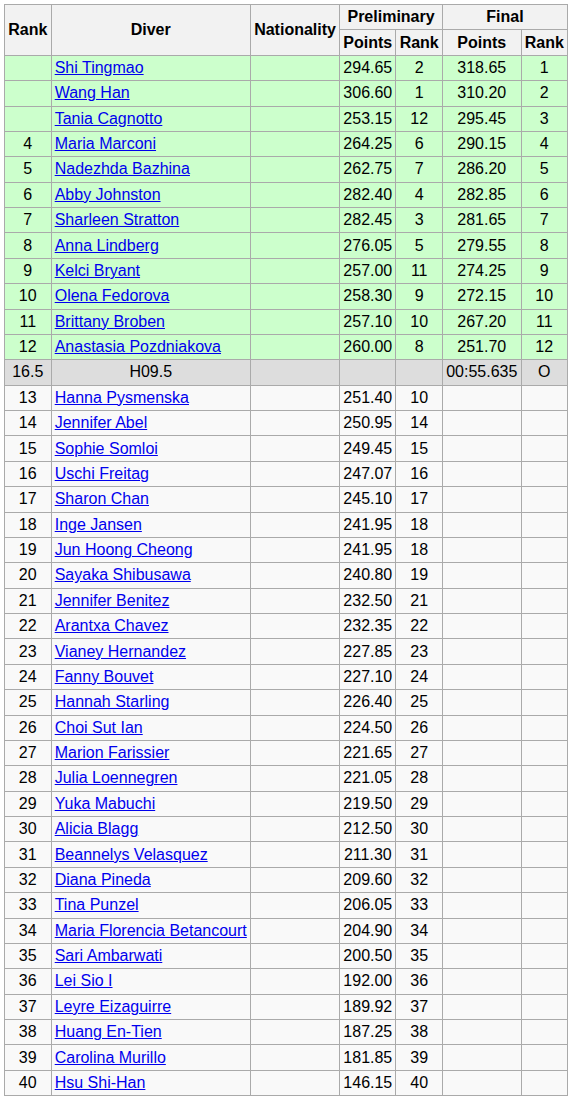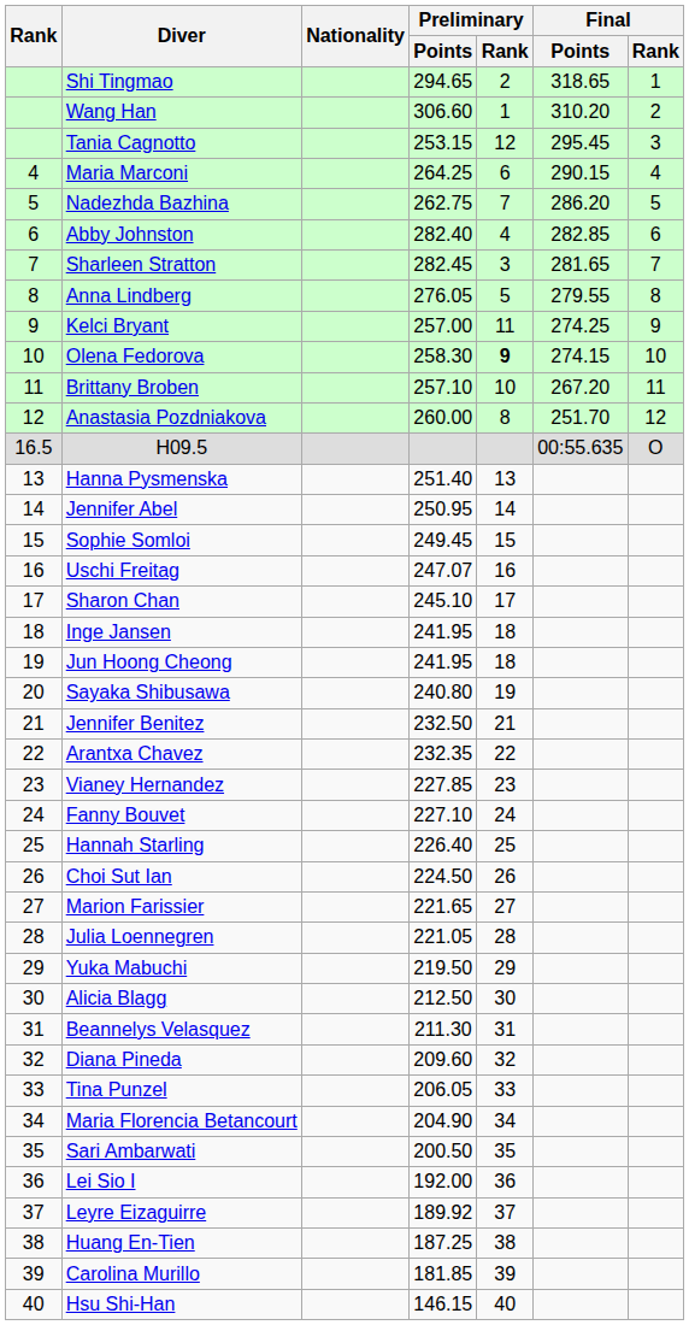 <table class="wikitable" style="text-align:center">
 <tr>
 <th rowspan="2">Rank</th>
 <th rowspan="2">Diver</th>
 <th rowspan="2">Nationality</th>
 <th colspan="2">Preliminary</th>
 <th colspan="2">Final</th>
 </tr>
 <tr>
 <th>Points</th>
 <th>Rank</th>
 <th>Points</th>
 <th>Rank</th>
 </tr>
 <tr bgcolor=ccffcc>
 <td></td>
 <td align=left><a href='#'>Shi Tingmao</a></td>
 <td align=left></td>
 <td>294.65</td>
 <td>2</td>
 <td>318.65</td>
 <td>1</td>
 </tr>
 <tr bgcolor=ccffcc>
 <td></td>
 <td align=left><a href='#'>Wang Han</a></td>
 <td align=left></td>
 <td>306.60</td>
 <td>1</td>
 <td>310.20</td>
 <td>2</td>
 </tr>
 <tr bgcolor=ccffcc>
 <td></td>
 <td align=left><a href='#'>Tania Cagnotto</a></td>
 <td align=left></td>
 <td>253.15</td>
 <td>12</td>
 <td>295.45</td>
 <td>3</td>
 </tr>
 <tr bgcolor=ccffcc>
 <td>4</td>
 <td align=left><a href='#'>Maria Marconi</a></td>
 <td align=left></td>
 <td>264.25</td>
 <td>6</td>
 <td>290.15</td>
 <td>4</td>
 </tr>
 <tr bgcolor=ccffcc>
 <td>5</td>
 <td align=left><a href='#'>Nadezhda Bazhina</a></td>
 <td align=left></td>
 <td>262.75</td>
 <td>7</td>
 <td>286.20</td>
 <td>5</td>
 </tr>
 <tr bgcolor=ccffcc>
 <td>6</td>
 <td align=left><a href='#'>Abby Johnston</a></td>
 <td align=left></td>
 <td>282.40</td>
 <td>4</td>
 <td>282.85</td>
 <td>6</td>
 </tr>
 <tr bgcolor=ccffcc>
 <td>7</td>
 <td align=left><a href='#'>Sharleen Stratton</a></td>
 <td align=left></td>
 <td>282.45</td>
 <td>3</td>
 <td>281.65</td>
 <td>7</td>
 </tr>
 <tr bgcolor=ccffcc>
 <td>8</td>
 <td align=left><a href='#'>Anna Lindberg</a></td>
 <td align=left></td>
 <td>276.05</td>
 <td>5</td>
 <td>279.55</td>
 <td>8</td>
 </tr>
 <tr bgcolor=ccffcc>
 <td>9</td>
 <td align=left><a href='#'>Kelci Bryant</a></td>
 <td align=left></td>
 <td>257.00</td>
 <td>11</td>
 <td>274.25</td>
 <td>9</td>
 </tr>
 <tr bgcolor=ccffcc>
 <td>10</td>
 <td align=left><a href='#'>Olena Fedorova</a></td>
 <td align=left></td>
 <td>258.30</td>
-<td>9</td>
-<td>272.15</td>
+<td><strong>9</strong></td>
+<td>274.15</td>
 <td>10</td>
 </tr>
 <tr bgcolor=ccffcc>
 <td>11</td>
 <td align=left><a href='#'>Brittany Broben</a></td>
 <td align=left></td>
 <td>257.10</td>
 <td>10</td>
 <td>267.20</td>
 <td>11</td>
 </tr>
 <tr bgcolor=ccffcc>
 <td>12</td>
 <td align=left><a href='#'>Anastasia Pozdniakova</a></td>
 <td align=left></td>
 <td>260.00</td>
 <td>8</td>
 <td>251.70</td>
 <td>12</td>
 </tr>
 <tr bgcolor=#DDDDDD>
 <td><span>16.5</span></td>
 <td><span>H09.5</span></td>
 <td></td>
 <td></td>
 <td></td>
 <td><span>00:55.635</span></td>
 <td><span>O</span></td>
 </tr>
 <tr>
 <td>13</td>
 <td align=left><a href='#'>Hanna Pysmenska</a></td>
 <td align=left></td>
 <td>251.40</td>
-<td>10</td>
+<td>13</td>
 <td></td>
 <td></td>
 </tr>
 <tr>
 <td>14</td>
 <td align=left><a href='#'>Jennifer Abel</a></td>
 <td align=left></td>
 <td>250.95</td>
 <td>14</td>
 <td></td>
 <td></td>
 </tr>
 <tr>
 <td>15</td>
 <td align=left><a href='#'>Sophie Somloi</a></td>
 <td align=left></td>
 <td>249.45</td>
 <td>15</td>
 <td></td>
 <td></td>
 </tr>
 <tr>
 <td>16</td>
 <td align=left><a href='#'>Uschi Freitag</a></td>
 <td align=left></td>
 <td>247.07</td>
 <td>16</td>
 <td></td>
 <td></td>
 </tr>
 <tr>
 <td>17</td>
 <td align=left><a href='#'>Sharon Chan</a></td>
 <td align=left></td>
 <td>245.10</td>
 <td>17</td>
 <td></td>
 <td></td>
 </tr>
 <tr>
 <td>18</td>
 <td align=left><a href='#'>Inge Jansen</a></td>
 <td align=left></td>
 <td>241.95</td>
 <td>18</td>
 <td></td>
 <td></td>
 </tr>
 <tr>
 <td>19</td>
 <td align=left><a href='#'>Jun Hoong Cheong</a></td>
 <td align=left></td>
 <td>241.95</td>
 <td>18</td>
 <td></td>
 <td></td>
 </tr>
 <tr>
 <td>20</td>
 <td align=left><a href='#'>Sayaka Shibusawa</a></td>
 <td align=left></td>
 <td>240.80</td>
 <td>19</td>
 <td></td>
 <td></td>
 </tr>
 <tr>
 <td>21</td>
 <td align=left><a href='#'>Jennifer Benitez</a></td>
 <td align=left></td>
 <td>232.50</td>
 <td>21</td>
 <td></td>
 <td></td>
 </tr>
 <tr>
 <td>22</td>
 <td align=left><a href='#'>Arantxa Chavez</a></td>
 <td align=left></td>
 <td>232.35</td>
 <td>22</td>
 <td></td>
 <td></td>
 </tr>
 <tr>
 <td>23</td>
 <td align=left><a href='#'>Vianey Hernandez</a></td>
 <td align=left></td>
 <td>227.85</td>
 <td>23</td>
 <td></td>
 <td></td>
 </tr>
 <tr>
 <td>24</td>
 <td align=left><a href='#'>Fanny Bouvet</a></td>
 <td align=left></td>
 <td>227.10</td>
 <td>24</td>
 <td></td>
 <td></td>
 </tr>
 <tr>
 <td>25</td>
 <td align=left><a href='#'>Hannah Starling</a></td>
 <td align=left></td>
 <td>226.40</td>
 <td>25</td>
 <td></td>
 <td></td>
 </tr>
 <tr>
 <td>26</td>
 <td align=left><a href='#'>Choi Sut Ian</a></td>
 <td align=left></td>
 <td>224.50</td>
 <td>26</td>
 <td></td>
 <td></td>
 </tr>
 <tr>
 <td>27</td>
 <td align=left><a href='#'>Marion Farissier</a></td>
 <td align=left></td>
 <td>221.65</td>
 <td>27</td>
 <td></td>
 <td></td>
 </tr>
 <tr>
 <td>28</td>
 <td align=left><a href='#'>Julia Loennegren</a></td>
 <td align=left></td>
 <td>221.05</td>
 <td>28</td>
 <td></td>
 <td></td>
 </tr>
 <tr>
 <td>29</td>
 <td align=left><a href='#'>Yuka Mabuchi</a></td>
 <td align=left></td>
 <td>219.50</td>
 <td>29</td>
 <td></td>
 <td></td>
 </tr>
 <tr>
 <td>30</td>
 <td align=left><a href='#'>Alicia Blagg</a></td>
 <td align=left></td>
 <td>212.50</td>
 <td>30</td>
 <td></td>
 <td></td>
 </tr>
 <tr>
 <td>31</td>
 <td align=left><a href='#'>Beannelys Velasquez</a></td>
 <td align=left></td>
 <td>211.30</td>
 <td>31</td>
 <td></td>
 <td></td>
 </tr>
 <tr>
 <td>32</td>
 <td align=left><a href='#'>Diana Pineda</a></td>
 <td align=left></td>
 <td>209.60</td>
 <td>32</td>
 <td></td>
 <td></td>
 </tr>
 <tr>
 <td>33</td>
 <td align=left><a href='#'>Tina Punzel</a></td>
 <td align=left></td>
 <td>206.05</td>
 <td>33</td>
 <td></td>
 <td></td>
 </tr>
 <tr>
 <td>34</td>
 <td align=left><a href='#'>Maria Florencia Betancourt</a></td>
 <td align=left></td>
 <td>204.90</td>
 <td>34</td>
 <td></td>
 <td></td>
 </tr>
 <tr>
 <td>35</td>
 <td align=left><a href='#'>Sari Ambarwati</a></td>
 <td align=left></td>
 <td>200.50</td>
 <td>35</td>
 <td></td>
 <td></td>
 </tr>
 <tr>
 <td>36</td>
 <td align=left><a href='#'>Lei Sio I</a></td>
 <td align=left></td>
 <td>192.00</td>
 <td>36</td>
 <td></td>
 <td></td>
 </tr>
 <tr>
 <td>37</td>
 <td align=left><a href='#'>Leyre Eizaguirre</a></td>
 <td align=left></td>
 <td>189.92</td>
 <td>37</td>
 <td></td>
 <td></td>
 </tr>
 <tr>
 <td>38</td>
 <td align=left><a href='#'>Huang En-Tien</a></td>
 <td align=left></td>
 <td>187.25</td>
 <td>38</td>
 <td></td>
 <td></td>
 </tr>
 <tr>
 <td>39</td>
 <td align=left><a href='#'>Carolina Murillo</a></td>
 <td align=left></td>
 <td>181.85</td>
 <td>39</td>
 <td></td>
 <td></td>
 </tr>
 <tr>
 <td>40</td>
 <td align=left><a href='#'>Hsu Shi-Han</a></td>
 <td align=left></td>
 <td>146.15</td>
 <td>40</td>
 <td></td>
 <td></td>
 </tr>
 </table>
